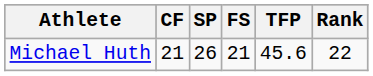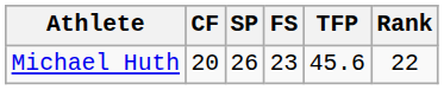 <table class="wikitable" border="1" style="font-size:90%">
 <tr>
 <th>Athlete</th>
 <th>CF</th>
 <th>SP</th>
 <th>FS</th>
 <th>TFP</th>
 <th>Rank</th>
 </tr>
 <tr align=center>
 <td align=left><a href='#'>Michael Huth</a></td>
-<td>21</td>
+<td>20</td>
 <td>26</td>
-<td>21</td>
+<td>23</td>
 <td>45.6</td>
 <td>22</td>
 </tr>
 </table>
